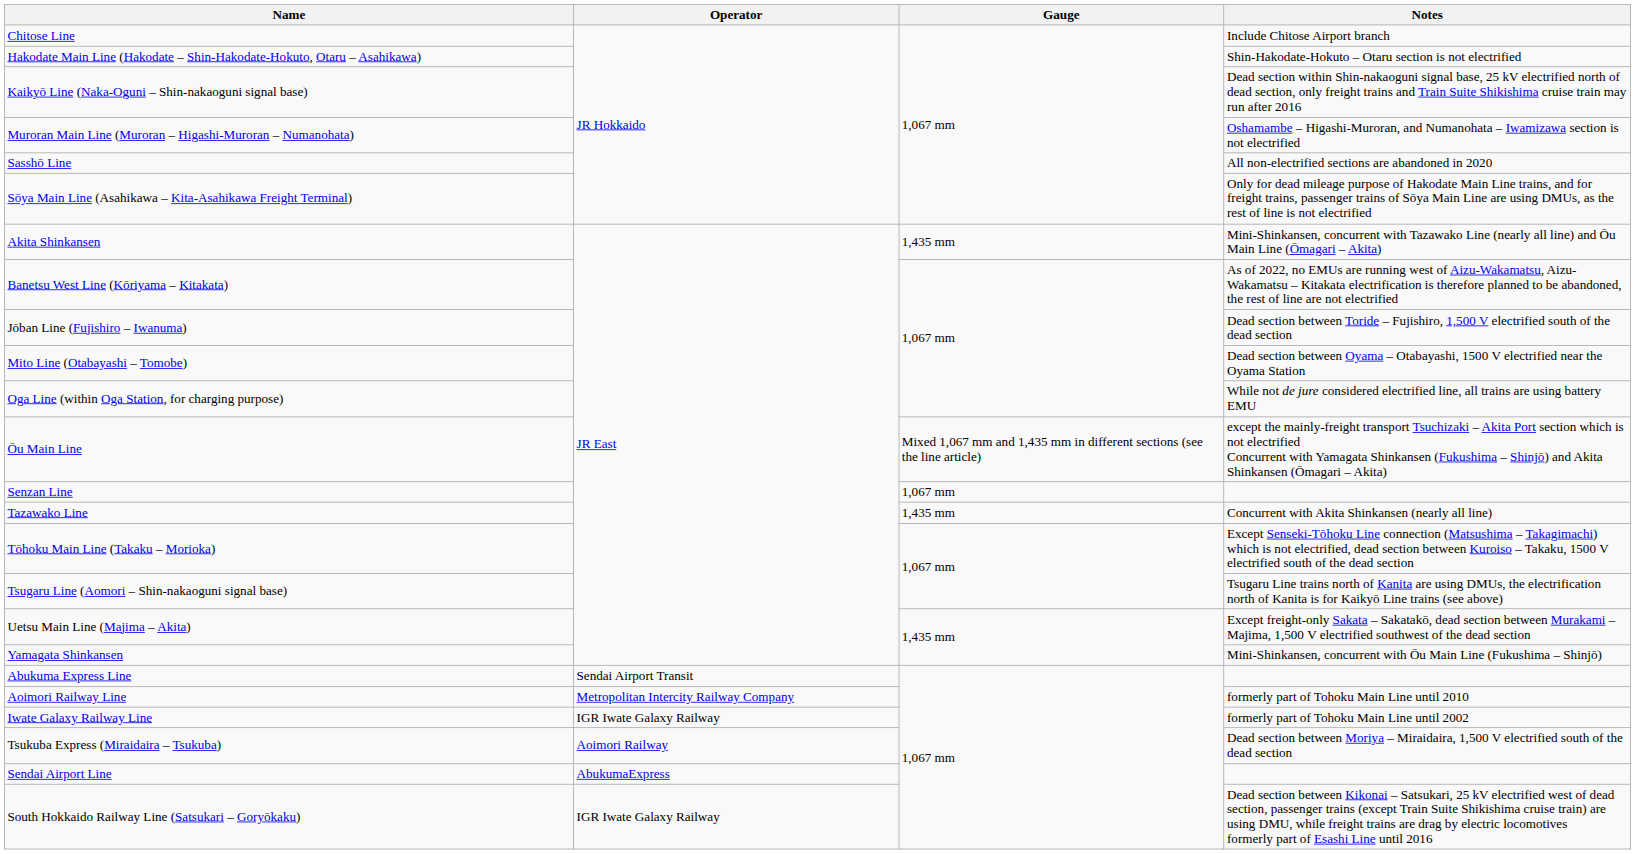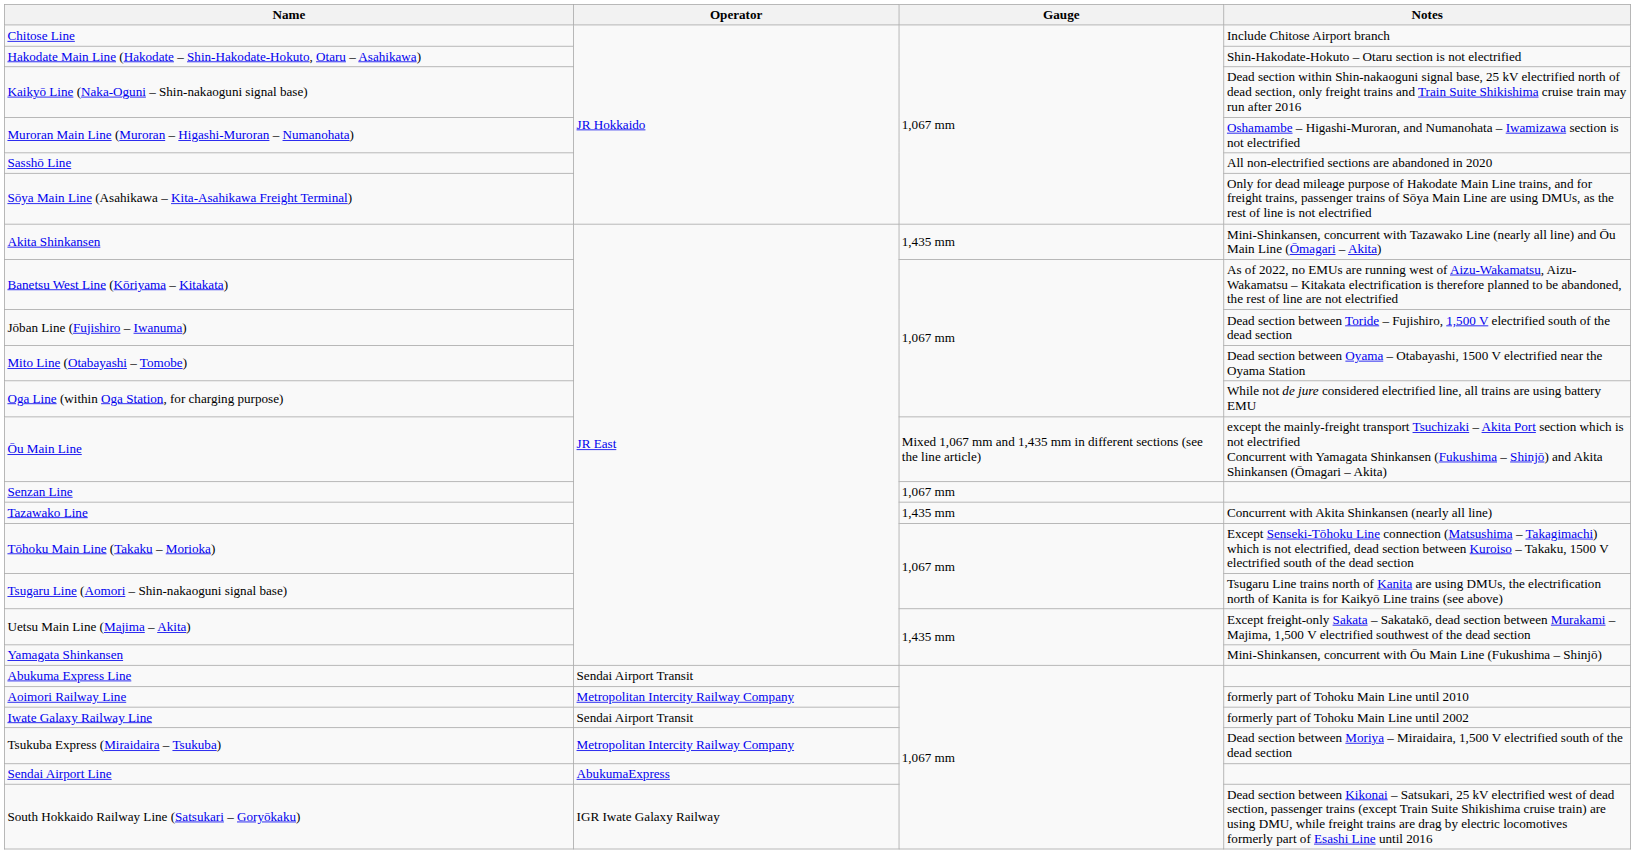 <table class="wikitable" ; style=width:100%>
 <tr>
 <th style="width:35%">Name</th>
 <th style="width:20%">Operator</th>
 <th style="width:20%">Gauge</th>
 <th style="width:35%">Notes</th>
 </tr>
 <tr>
 <td><a href='#'>Chitose Line</a></td>
 <td rowspan="6"><a href='#'>JR Hokkaido</a></td>
 <td rowspan="6">1,067 mm</td>
 <td>Include Chitose Airport branch</td>
 </tr>
 <tr>
 <td><a href='#'>Hakodate Main Line</a> (<a href='#'>Hakodate</a> – <a href='#'>Shin-Hakodate-Hokuto</a>, <a href='#'>Otaru</a> – <a href='#'>Asahikawa</a>)</td>
 <td>Shin-Hakodate-Hokuto – Otaru section is not electrified</td>
 </tr>
 <tr>
 <td><a href='#'>Kaikyō Line</a> (<a href='#'>Naka-Oguni</a> – Shin-nakaoguni signal base)</td>
 <td>Dead section within Shin-nakaoguni signal base, 25 kV electrified north of dead section, only freight trains and <a href='#'>Train Suite Shikishima</a> cruise train may run after 2016</td>
 </tr>
 <tr>
 <td><a href='#'>Muroran Main Line</a> (<a href='#'>Muroran</a> – <a href='#'>Higashi-Muroran</a> – <a href='#'>Numanohata</a>)</td>
 <td><a href='#'>Oshamambe</a> – Higashi-Muroran, and Numanohata – <a href='#'>Iwamizawa</a> section is not electrified</td>
 </tr>
 <tr>
 <td><a href='#'>Sasshō Line</a></td>
 <td>All non-electrified sections are abandoned in 2020</td>
 </tr>
 <tr>
 <td><a href='#'>Sōya Main Line</a> (Asahikawa – <a href='#'>Kita-Asahikawa Freight Terminal</a>)</td>
 <td>Only for dead mileage purpose of Hakodate Main Line trains, and for freight trains, passenger trains of Sōya Main Line are using DMUs, as the rest of line is not electrified</td>
 </tr>
 <tr>
 <td><a href='#'>Akita Shinkansen</a></td>
 <td rowspan="12"><a href='#'>JR East</a></td>
 <td>1,435 mm</td>
 <td>Mini-Shinkansen, concurrent with Tazawako Line (nearly all line) and Ōu Main Line (<a href='#'>Ōmagari</a> – <a href='#'>Akita</a>)</td>
 </tr>
 <tr>
 <td><a href='#'>Banetsu West Line</a> (<a href='#'>Kōriyama</a> – <a href='#'>Kitakata</a>)</td>
 <td rowspan="4">1,067 mm</td>
 <td>As of 2022, no EMUs are running west of <a href='#'>Aizu-Wakamatsu</a>, Aizu-Wakamatsu – Kitakata electrification is therefore planned to be abandoned, the rest of line are not electrified</td>
 </tr>
 <tr>
 <td>Jōban Line (<a href='#'>Fujishiro</a> – <a href='#'>Iwanuma</a>)</td>
 <td>Dead section between <a href='#'>Toride</a> – Fujishiro, <a href='#'>1,500 V</a> electrified south of the dead section</td>
 </tr>
 <tr>
 <td><a href='#'>Mito Line</a> (<a href='#'>Otabayashi</a> – <a href='#'>Tomobe</a>)</td>
 <td>Dead section between <a href='#'>Oyama</a> – Otabayashi, 1500 V electrified near the Oyama Station</td>
 </tr>
 <tr>
 <td><a href='#'>Oga Line</a> (within <a href='#'>Oga Station</a>, for charging purpose)</td>
 <td>While not <em>de jure</em> considered electrified line, all trains are using battery EMU</td>
 </tr>
 <tr>
 <td><a href='#'>Ōu Main Line</a></td>
 <td>Mixed 1,067 mm and 1,435 mm in different sections (see the line article)</td>
 <td>except the mainly-freight transport <a href='#'>Tsuchizaki</a> – <a href='#'>Akita Port</a> section which is not electrified<br>Concurrent with Yamagata Shinkansen (<a href='#'>Fukushima</a> – <a href='#'>Shinjō</a>) and Akita Shinkansen (Ōmagari – Akita)</td>
 </tr>
 <tr>
 <td><a href='#'>Senzan Line</a></td>
 <td>1,067 mm</td>
 <td></td>
 </tr>
 <tr>
 <td><a href='#'>Tazawako Line</a></td>
 <td>1,435 mm</td>
 <td>Concurrent with Akita Shinkansen (nearly all line)</td>
 </tr>
 <tr>
 <td><a href='#'>Tōhoku Main Line</a> (<a href='#'>Takaku</a> – <a href='#'>Morioka</a>)</td>
 <td rowspan="2">1,067 mm</td>
 <td>Except <a href='#'>Senseki-Tōhoku Line</a> connection (<a href='#'>Matsushima</a> – <a href='#'>Takagimachi</a>) which is not electrified, dead section between <a href='#'>Kuroiso</a> – Takaku, 1500 V electrified south of the dead section</td>
 </tr>
 <tr>
 <td><a href='#'>Tsugaru Line</a> (<a href='#'>Aomori</a> – Shin-nakaoguni signal base)</td>
 <td>Tsugaru Line trains north of <a href='#'>Kanita</a> are using DMUs, the electrification north of Kanita is for Kaikyō Line trains (see above)</td>
 </tr>
 <tr>
 <td>Uetsu Main Line (<a href='#'>Majima</a> – <a href='#'>Akita</a>)</td>
 <td rowspan="2">1,435 mm</td>
 <td>Except freight-only <a href='#'>Sakata</a> – Sakatakō, dead section between <a href='#'>Murakami</a> – Majima, 1,500 V electrified southwest of the dead section</td>
 </tr>
 <tr>
 <td><a href='#'>Yamagata Shinkansen</a></td>
 <td>Mini-Shinkansen, concurrent with Ōu Main Line (Fukushima – Shinjō)</td>
 </tr>
 <tr>
 <td><a href='#'>Abukuma Express Line</a></td>
 <td>Sendai Airport Transit</td>
 <td rowspan="6">1,067 mm</td>
 <td></td>
 </tr>
 <tr>
 <td><a href='#'>Aoimori Railway Line</a></td>
 <td><a href='#'>Metropolitan Intercity Railway Company</a></td>
 <td>formerly part of Tohoku Main Line until 2010</td>
 </tr>
 <tr>
 <td><a href='#'>Iwate Galaxy Railway Line</a></td>
-<td>IGR Iwate Galaxy Railway</td>
+<td>Sendai Airport Transit</td>
 <td>formerly part of Tohoku Main Line until 2002</td>
 </tr>
 <tr>
 <td>Tsukuba Express (<a href='#'>Miraidaira</a> – <a href='#'>Tsukuba</a>)</td>
-<td><a href='#'>Aoimori Railway</a></td>
+<td><a href='#'>Metropolitan Intercity Railway Company</a></td>
 <td>Dead section between <a href='#'>Moriya</a> – Miraidaira, 1,500 V electrified south of the dead section</td>
 </tr>
 <tr>
 <td><a href='#'>Sendai Airport Line</a></td>
 <td 20><a href='#'>AbukumaExpress</a></td>
 <td></td>
 </tr>
 <tr>
 <td>South Hokkaido Railway Line (<a href='#'>Satsukari</a> – <a href='#'>Goryōkaku</a>)</td>
 <td>IGR Iwate Galaxy Railway</td>
 <td>Dead section between <a href='#'>Kikonai</a> – Satsukari, 25 kV electrified west of dead section, passenger trains (except Train Suite Shikishima cruise train) are using DMU, while freight trains are drag by electric locomotives<br>formerly part of <a href='#'>Esashi Line</a> until 2016</td>
 </tr>
 </table>
